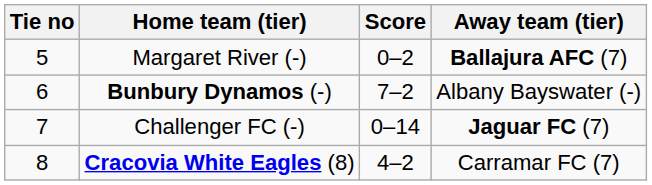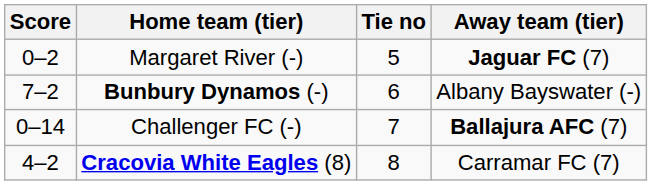 <table class="wikitable" style="text-align:center">
 <tr>
+<th>Score</th>
+<th>Home team (tier)</th>
 <th>Tie no</th>
-<th>Home team (tier)</th>
-<th>Score</th>
 <th>Away team (tier)</th>
 </tr>
 <tr>
+<td>0–2</td>
+<td>Margaret River (-)</td>
 <td>5</td>
-<td>Margaret River (-)</td>
-<td>0–2</td>
+<td><strong>Jaguar FC</strong> (7)</td>
+</tr>
+<tr>
+<td>7–2</td>
+<td><strong>Bunbury Dynamos</strong> (-)</td>
+<td>6</td>
+<td>Albany Bayswater (-)</td>
+</tr>
+<tr>
+<td>0–14</td>
+<td>Challenger FC (-)</td>
+<td>7</td>
 <td><strong>Ballajura AFC</strong> (7)</td>
 </tr>
 <tr>
-<td>6</td>
-<td><strong>Bunbury Dynamos</strong> (-)</td>
-<td>7–2</td>
-<td>Albany Bayswater (-)</td>
-</tr>
-<tr>
-<td>7</td>
-<td>Challenger FC (-)</td>
-<td>0–14</td>
-<td><strong>Jaguar FC</strong> (7)</td>
-</tr>
-<tr>
+<td>4–2</td>
+<td><strong><a href='#'>Cracovia White Eagles</a></strong> (8)</td>
 <td>8</td>
-<td><strong><a href='#'>Cracovia White Eagles</a></strong> (8)</td>
-<td>4–2</td>
 <td>Carramar FC (7)</td>
 </tr>
 </table>
